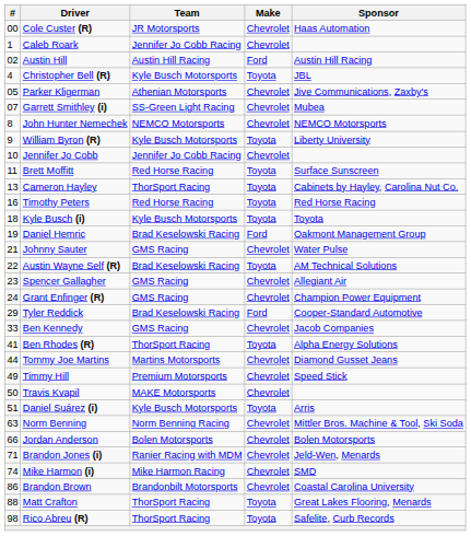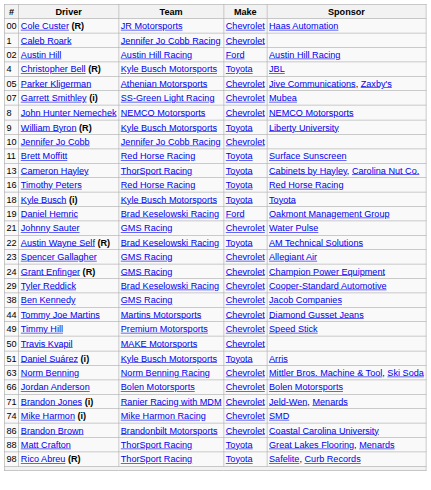 <table class="wikitable" style="font-size:95%">
 <tr>
 <th>#</th>
 <th>Driver</th>
 <th>Team</th>
 <th>Make</th>
 <th>Sponsor</th>
 </tr>
 <tr>
 <td>00</td>
 <td><a href='#'>Cole Custer</a> <strong>(R)</strong></td>
 <td><a href='#'>JR Motorsports</a></td>
 <td><a href='#'>Chevrolet</a></td>
 <td><a href='#'>Haas Automation</a></td>
 </tr>
 <tr>
 <td>1</td>
 <td><a href='#'>Caleb Roark</a></td>
 <td><a href='#'>Jennifer Jo Cobb Racing</a></td>
 <td><a href='#'>Chevrolet</a></td>
 <td></td>
 </tr>
 <tr>
 <td>02</td>
 <td><a href='#'>Austin Hill</a></td>
 <td><a href='#'>Austin Hill Racing</a></td>
 <td><a href='#'>Ford</a></td>
 <td><a href='#'>Austin Hill Racing</a></td>
 </tr>
 <tr>
 <td>4</td>
 <td><a href='#'>Christopher Bell</a> <strong>(R)</strong></td>
 <td><a href='#'>Kyle Busch Motorsports</a></td>
 <td><a href='#'>Toyota</a></td>
 <td><a href='#'>JBL</a></td>
 </tr>
 <tr>
 <td>05</td>
 <td><a href='#'>Parker Kligerman</a></td>
 <td><a href='#'>Athenian Motorsports</a></td>
 <td><a href='#'>Chevrolet</a></td>
 <td><a href='#'>Jive Communications</a>, <a href='#'>Zaxby's</a></td>
 </tr>
 <tr>
 <td>07</td>
 <td><a href='#'>Garrett Smithley</a> <strong>(i)</strong></td>
 <td><a href='#'>SS-Green Light Racing</a></td>
 <td><a href='#'>Chevrolet</a></td>
 <td><a href='#'>Mubea</a></td>
 </tr>
 <tr>
 <td>8</td>
 <td><a href='#'>John Hunter Nemechek</a></td>
 <td><a href='#'>NEMCO Motorsports</a></td>
 <td><a href='#'>Chevrolet</a></td>
 <td><a href='#'>NEMCO Motorsports</a></td>
 </tr>
 <tr>
 <td>9</td>
 <td><a href='#'>William Byron</a> <strong>(R)</strong></td>
 <td><a href='#'>Kyle Busch Motorsports</a></td>
 <td><a href='#'>Toyota</a></td>
 <td><a href='#'>Liberty University</a></td>
 </tr>
 <tr>
 <td>10</td>
 <td><a href='#'>Jennifer Jo Cobb</a></td>
 <td><a href='#'>Jennifer Jo Cobb Racing</a></td>
 <td><a href='#'>Chevrolet</a></td>
 <td></td>
 </tr>
 <tr>
 <td>11</td>
 <td><a href='#'>Brett Moffitt</a></td>
 <td><a href='#'>Red Horse Racing</a></td>
 <td><a href='#'>Toyota</a></td>
 <td><a href='#'>Surface Sunscreen</a></td>
 </tr>
 <tr>
 <td>13</td>
 <td><a href='#'>Cameron Hayley</a></td>
 <td><a href='#'>ThorSport Racing</a></td>
 <td><a href='#'>Toyota</a></td>
 <td><a href='#'>Cabinets by Hayley</a>, <a href='#'>Carolina Nut Co.</a></td>
 </tr>
 <tr>
 <td>16</td>
 <td><a href='#'>Timothy Peters</a></td>
 <td><a href='#'>Red Horse Racing</a></td>
 <td><a href='#'>Toyota</a></td>
 <td><a href='#'>Red Horse Racing</a></td>
 </tr>
 <tr>
 <td>18</td>
 <td><a href='#'>Kyle Busch</a> <strong>(i)</strong></td>
 <td><a href='#'>Kyle Busch Motorsports</a></td>
 <td><a href='#'>Toyota</a></td>
 <td><a href='#'>Toyota</a></td>
 </tr>
 <tr>
 <td>19</td>
 <td><a href='#'>Daniel Hemric</a></td>
 <td><a href='#'>Brad Keselowski Racing</a></td>
 <td><a href='#'>Ford</a></td>
 <td><a href='#'>Oakmont Management Group</a></td>
 </tr>
 <tr>
 <td>21</td>
 <td><a href='#'>Johnny Sauter</a></td>
 <td><a href='#'>GMS Racing</a></td>
 <td><a href='#'>Chevrolet</a></td>
 <td><a href='#'>Water Pulse</a></td>
 </tr>
 <tr>
 <td>22</td>
 <td><a href='#'>Austin Wayne Self</a> <strong>(R)</strong></td>
 <td><a href='#'>Brad Keselowski Racing</a></td>
 <td><a href='#'>Toyota</a></td>
 <td><a href='#'>AM Technical Solutions</a></td>
 </tr>
 <tr>
 <td>23</td>
 <td><a href='#'>Spencer Gallagher</a></td>
 <td><a href='#'>GMS Racing</a></td>
 <td><a href='#'>Chevrolet</a></td>
 <td><a href='#'>Allegiant Air</a></td>
 </tr>
 <tr>
 <td>24</td>
 <td><a href='#'>Grant Enfinger</a> <strong>(R)</strong></td>
 <td><a href='#'>GMS Racing</a></td>
 <td><a href='#'>Chevrolet</a></td>
 <td><a href='#'>Champion Power Equipment</a></td>
 </tr>
 <tr>
 <td>29</td>
 <td><a href='#'>Tyler Reddick</a></td>
 <td><a href='#'>Brad Keselowski Racing</a></td>
-<td><a href='#'>Ford</a></td>
+<td><a href='#'>Chevrolet</a></td>
 <td><a href='#'>Cooper-Standard Automotive</a></td>
 </tr>
 <tr>
-<td>33</td>
+<td>38</td>
 <td><a href='#'>Ben Kennedy</a></td>
 <td><a href='#'>GMS Racing</a></td>
 <td><a href='#'>Chevrolet</a></td>
 <td><a href='#'>Jacob Companies</a></td>
-</tr>
-<tr>
-<td>41</td>
-<td><a href='#'>Ben Rhodes</a> <strong>(R)</strong></td>
-<td><a href='#'>ThorSport Racing</a></td>
-<td><a href='#'>Toyota</a></td>
-<td><a href='#'>Alpha Energy Solutions</a></td>
 </tr>
 <tr>
 <td>44</td>
 <td><a href='#'>Tommy Joe Martins</a></td>
 <td><a href='#'>Martins Motorsports</a></td>
 <td><a href='#'>Chevrolet</a></td>
 <td><a href='#'>Diamond Gusset Jeans</a></td>
 </tr>
 <tr>
 <td>49</td>
 <td><a href='#'>Timmy Hill</a></td>
 <td><a href='#'>Premium Motorsports</a></td>
 <td><a href='#'>Chevrolet</a></td>
 <td><a href='#'>Speed Stick</a></td>
 </tr>
 <tr>
 <td>50</td>
 <td><a href='#'>Travis Kvapil</a></td>
 <td><a href='#'>MAKE Motorsports</a></td>
 <td><a href='#'>Chevrolet</a></td>
 <td></td>
 </tr>
 <tr>
 <td>51</td>
 <td><a href='#'>Daniel Suárez</a> <strong>(i)</strong></td>
 <td><a href='#'>Kyle Busch Motorsports</a></td>
 <td><a href='#'>Toyota</a></td>
 <td><a href='#'>Arris</a></td>
 </tr>
 <tr>
 <td>63</td>
 <td><a href='#'>Norm Benning</a></td>
 <td><a href='#'>Norm Benning Racing</a></td>
 <td><a href='#'>Chevrolet</a></td>
 <td><a href='#'>Mittler Bros. Machine & Tool</a>, <a href='#'>Ski Soda</a></td>
 </tr>
 <tr>
 <td>66</td>
 <td><a href='#'>Jordan Anderson</a></td>
 <td><a href='#'>Bolen Motorsports</a></td>
 <td><a href='#'>Chevrolet</a></td>
 <td><a href='#'>Bolen Motorsports</a></td>
 </tr>
 <tr>
 <td>71</td>
 <td><a href='#'>Brandon Jones</a> <strong>(i)</strong></td>
 <td><a href='#'>Ranier Racing with MDM</a></td>
 <td><a href='#'>Chevrolet</a></td>
 <td><a href='#'>Jeld-Wen</a>, <a href='#'>Menards</a></td>
 </tr>
 <tr>
 <td>74</td>
 <td><a href='#'>Mike Harmon</a> <strong>(i)</strong></td>
 <td><a href='#'>Mike Harmon Racing</a></td>
 <td><a href='#'>Chevrolet</a></td>
 <td><a href='#'>SMD</a></td>
 </tr>
 <tr>
 <td>86</td>
 <td><a href='#'>Brandon Brown</a></td>
 <td><a href='#'>Brandonbilt Motorsports</a></td>
 <td><a href='#'>Chevrolet</a></td>
 <td><a href='#'>Coastal Carolina University</a></td>
 </tr>
 <tr>
 <td>88</td>
 <td><a href='#'>Matt Crafton</a></td>
 <td><a href='#'>ThorSport Racing</a></td>
 <td><a href='#'>Toyota</a></td>
 <td><a href='#'>Great Lakes Flooring</a>, <a href='#'>Menards</a></td>
 </tr>
 <tr>
 <td>98</td>
 <td><a href='#'>Rico Abreu</a> <strong>(R)</strong></td>
 <td><a href='#'>ThorSport Racing</a></td>
 <td><a href='#'>Toyota</a></td>
 <td><a href='#'>Safelite</a>, <a href='#'>Curb Records</a></td>
 </tr>
 <tr>
 <th colspan="5"></th>
 </tr>
 </table>
